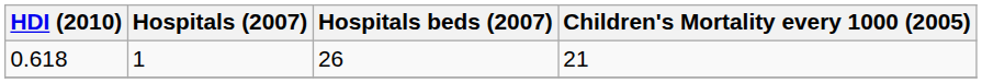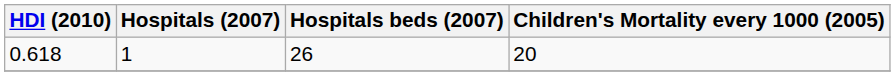 <table class="wikitable" border="1">
 <tr>
 <th><a href='#'>HDI</a> (2010)</th>
 <th>Hospitals (2007)</th>
 <th>Hospitals beds (2007)</th>
 <th>Children's Mortality every 1000 (2005)</th>
 </tr>
 <tr>
 <td>0.618</td>
 <td>1</td>
 <td>26</td>
-<td>21</td>
+<td>20</td>
 </tr>
 <tr>
 </tr>
 </table>
